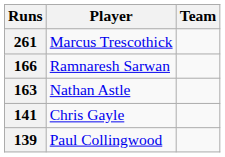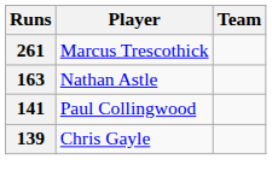 <table class="wikitable">
 <tr>
 <th>Runs</th>
 <th>Player</th>
 <th>Team</th>
 </tr>
 <tr>
 <th>261</th>
 <td><a href='#'>Marcus Trescothick</a></td>
 <td></td>
 </tr>
 <tr>
-<th>166</th>
-<td><a href='#'>Ramnaresh Sarwan</a></td>
-<td></td>
-</tr>
-<tr>
 <th>163</th>
 <td><a href='#'>Nathan Astle</a></td>
 <td></td>
 </tr>
 <tr>
 <th>141</th>
-<td><a href='#'>Chris Gayle</a></td>
+<td><a href='#'>Paul Collingwood</a></td>
 <td></td>
 </tr>
 <tr>
 <th>139</th>
-<td><a href='#'>Paul Collingwood</a></td>
+<td><a href='#'>Chris Gayle</a></td>
 <td></td>
 </tr>
 </table>
